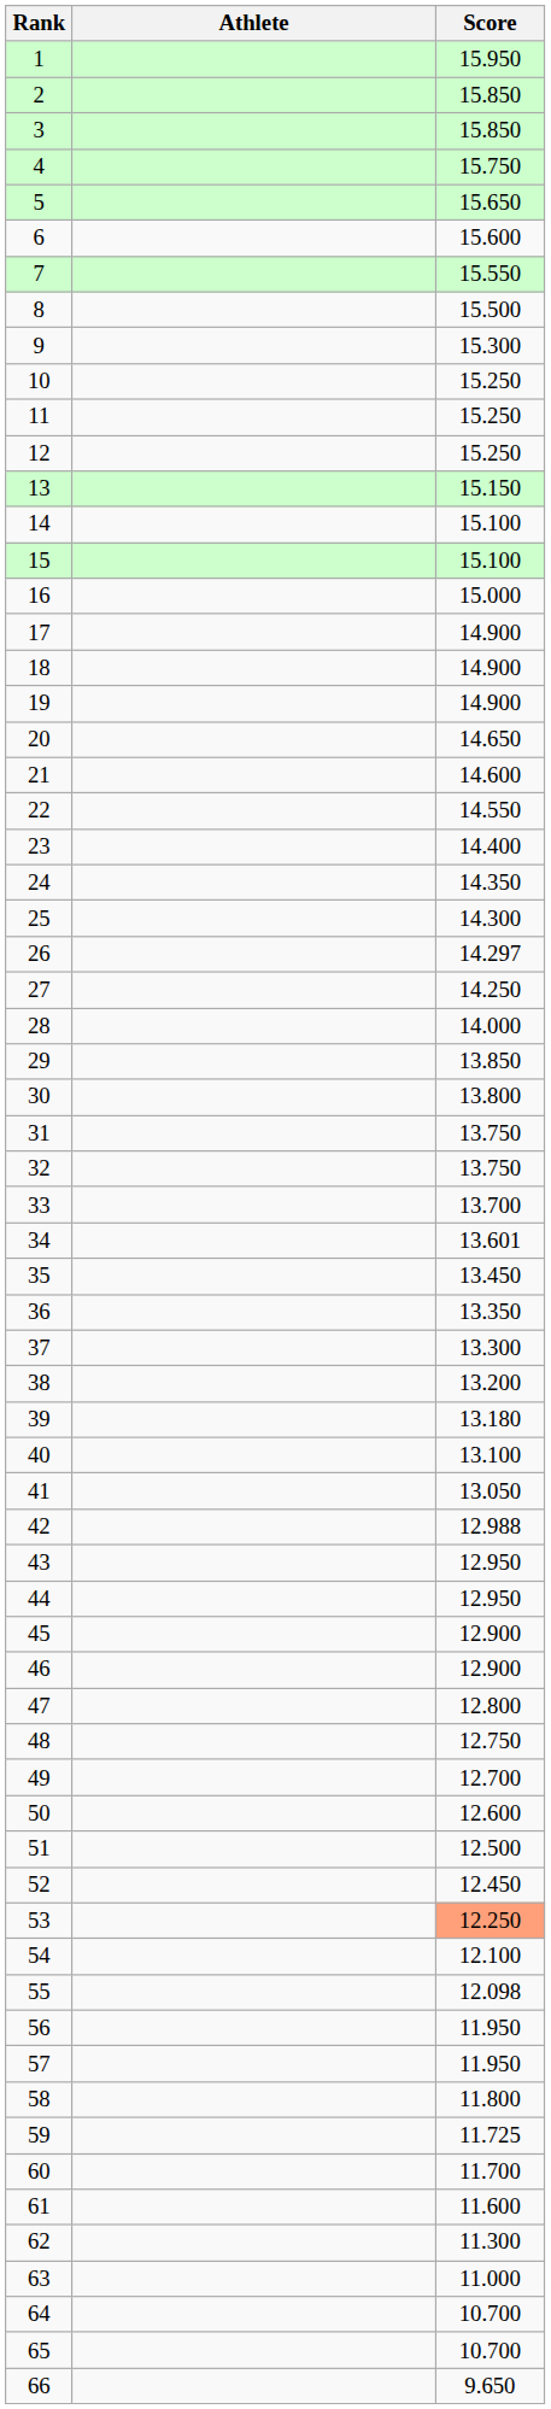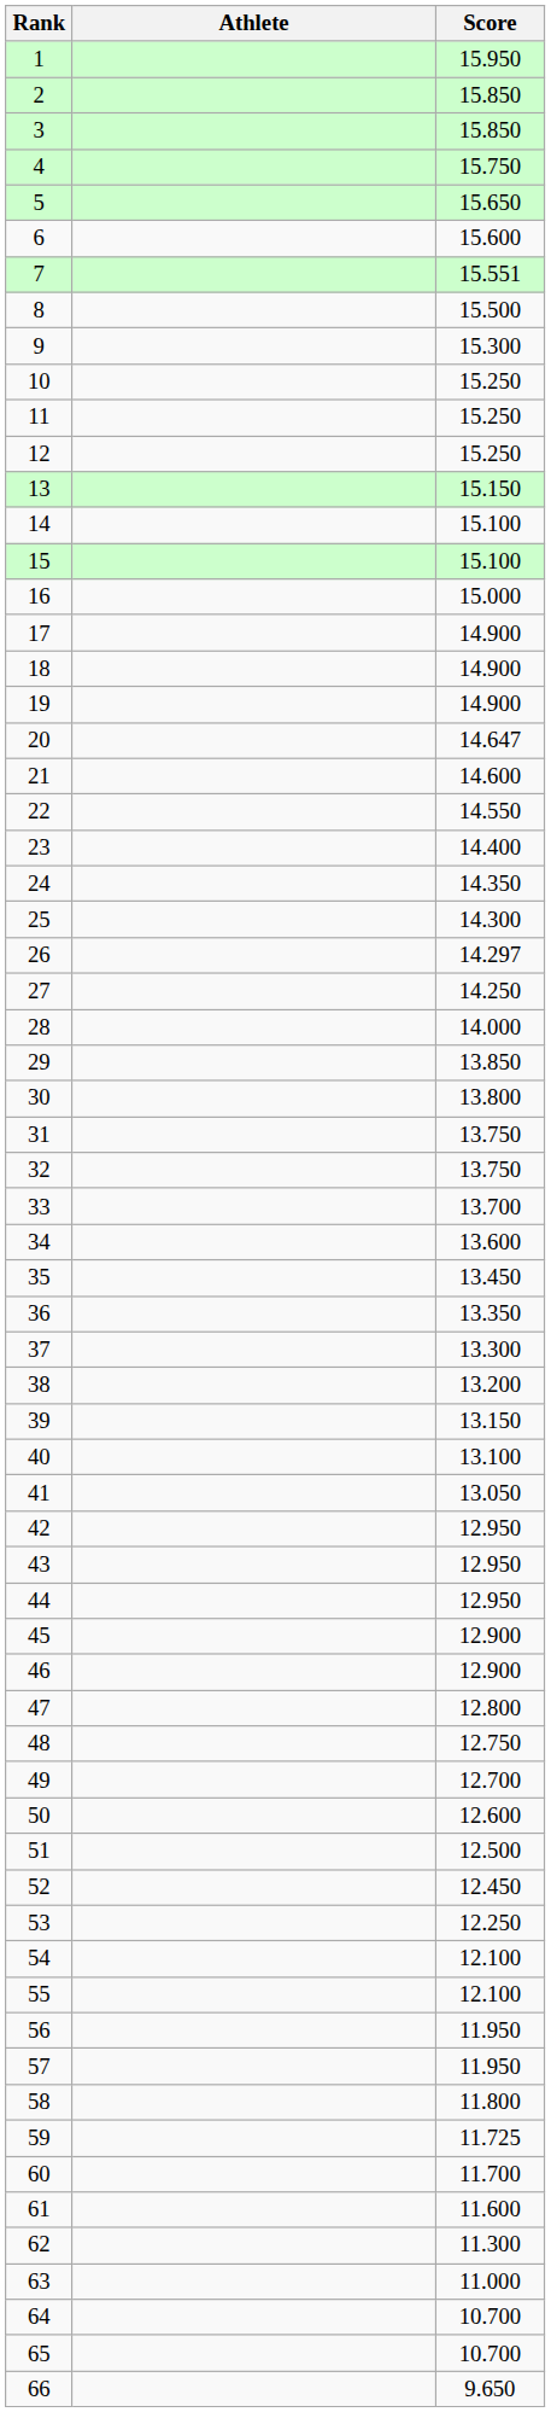 <table class=wikitable style="text-align:center">
 <tr>
 <th width=40>Rank</th>
 <th width=250>Athlete</th>
 <th width=70>Score</th>
 </tr>
 <tr bgcolor="ccffcc">
 <td>1</td>
 <td align=left></td>
 <td>15.950</td>
 </tr>
 <tr bgcolor="ccffcc">
 <td>2</td>
 <td align=left></td>
 <td>15.850</td>
 </tr>
 <tr bgcolor="ccffcc">
 <td>3</td>
 <td align=left></td>
 <td>15.850</td>
 </tr>
 <tr bgcolor="ccffcc">
 <td>4</td>
 <td align=left></td>
 <td>15.750</td>
 </tr>
 <tr bgcolor="ccffcc">
 <td>5</td>
 <td align=left></td>
 <td>15.650</td>
 </tr>
 <tr>
 <td>6</td>
 <td align=left></td>
 <td>15.600</td>
 </tr>
 <tr bgcolor="ccffcc">
 <td>7 </td>
 <td align=left></td>
-<td>15.550</td>
+<td>15.551</td>
 </tr>
 <tr>
 <td>8</td>
 <td align=left></td>
 <td>15.500</td>
 </tr>
 <tr>
 <td>9</td>
 <td align=left></td>
 <td>15.300</td>
 </tr>
 <tr>
 <td>10</td>
 <td align=left></td>
 <td>15.250</td>
 </tr>
 <tr>
 <td>11</td>
 <td align=left></td>
 <td>15.250</td>
 </tr>
 <tr>
 <td>12 </td>
 <td align=left></td>
 <td>15.250</td>
 </tr>
 <tr bgcolor="ccffcc">
 <td>13</td>
 <td align=left></td>
 <td>15.150</td>
 </tr>
 <tr>
 <td>14</td>
 <td align=left></td>
 <td>15.100</td>
 </tr>
 <tr bgcolor="ccffcc">
 <td>15</td>
 <td align=left></td>
 <td>15.100</td>
 </tr>
 <tr>
 <td>16</td>
 <td align=left></td>
 <td>15.000</td>
 </tr>
 <tr>
 <td>17</td>
 <td align=left></td>
 <td>14.900</td>
 </tr>
 <tr>
 <td>18</td>
 <td align=left></td>
 <td>14.900</td>
 </tr>
 <tr>
 <td>19</td>
 <td align=left></td>
 <td>14.900</td>
 </tr>
 <tr>
 <td>20</td>
 <td align=left></td>
-<td>14.650</td>
+<td>14.647</td>
 </tr>
 <tr>
 <td>21</td>
 <td align=left></td>
 <td>14.600</td>
 </tr>
 <tr>
 <td>22</td>
 <td align=left></td>
 <td>14.550</td>
 </tr>
 <tr>
 <td>23</td>
 <td align=left></td>
 <td>14.400</td>
 </tr>
 <tr>
 <td>24</td>
 <td align=left></td>
 <td>14.350</td>
 </tr>
 <tr>
 <td>25</td>
 <td align=left></td>
 <td>14.300</td>
 </tr>
 <tr>
 <td>26</td>
 <td align=left></td>
 <td>14.297</td>
 </tr>
 <tr>
 <td>27</td>
 <td align=left></td>
 <td>14.250</td>
 </tr>
 <tr>
 <td>28</td>
 <td align=left></td>
 <td>14.000</td>
 </tr>
 <tr>
 <td>29</td>
 <td align=left></td>
 <td>13.850</td>
 </tr>
 <tr>
 <td>30</td>
 <td align=left></td>
 <td>13.800</td>
 </tr>
 <tr>
 <td>31</td>
 <td align=left></td>
 <td>13.750</td>
 </tr>
 <tr>
 <td>32</td>
 <td align=left></td>
 <td>13.750</td>
 </tr>
 <tr>
 <td>33</td>
 <td align=left></td>
 <td>13.700</td>
 </tr>
 <tr>
 <td>34</td>
 <td align=left></td>
-<td>13.601</td>
+<td>13.600</td>
 </tr>
 <tr>
 <td>35</td>
 <td align=left></td>
 <td>13.450</td>
 </tr>
 <tr>
 <td>36</td>
 <td align=left></td>
 <td>13.350</td>
 </tr>
 <tr>
 <td>37</td>
 <td align=left></td>
 <td>13.300</td>
 </tr>
 <tr>
 <td>38</td>
 <td align=left></td>
 <td>13.200</td>
 </tr>
 <tr>
 <td>39</td>
 <td align=left></td>
-<td>13.180</td>
+<td>13.150</td>
 </tr>
 <tr>
 <td>40</td>
 <td align=left></td>
 <td>13.100</td>
 </tr>
 <tr>
 <td>41</td>
 <td align=left></td>
 <td>13.050</td>
 </tr>
 <tr>
 <td>42</td>
 <td align=left></td>
-<td>12.988</td>
+<td>12.950</td>
 </tr>
 <tr>
 <td>43</td>
 <td align=left></td>
 <td>12.950</td>
 </tr>
 <tr>
 <td>44</td>
 <td align=left></td>
 <td>12.950</td>
 </tr>
 <tr>
 <td>45</td>
 <td align=left></td>
 <td>12.900</td>
 </tr>
 <tr>
 <td>46</td>
 <td align=left></td>
 <td>12.900</td>
 </tr>
 <tr>
 <td>47</td>
 <td align=left></td>
 <td>12.800</td>
 </tr>
 <tr>
 <td>48</td>
 <td align=left></td>
 <td>12.750</td>
 </tr>
 <tr>
 <td>49</td>
 <td align=left></td>
 <td>12.700</td>
 </tr>
 <tr>
 <td>50</td>
 <td align=left></td>
 <td>12.600</td>
 </tr>
 <tr>
 <td>51</td>
 <td align=left></td>
 <td>12.500</td>
 </tr>
 <tr>
 <td>52</td>
 <td align=left></td>
 <td>12.450</td>
 </tr>
 <tr>
 <td>53</td>
 <td align=left></td>
-<td style="background: lightsalmon;">12.250</td>
+<td>12.250</td>
 </tr>
 <tr>
 <td>54</td>
 <td align=left></td>
 <td>12.100</td>
 </tr>
 <tr>
 <td>55</td>
 <td align=left></td>
-<td>12.098</td>
+<td>12.100</td>
 </tr>
 <tr>
 <td>56</td>
 <td align=left></td>
 <td>11.950</td>
 </tr>
 <tr>
 <td>57</td>
 <td align=left></td>
 <td>11.950</td>
 </tr>
 <tr>
 <td>58</td>
 <td align=left></td>
 <td>11.800</td>
 </tr>
 <tr>
 <td>59</td>
 <td align=left></td>
 <td>11.725</td>
 </tr>
 <tr>
 <td>60</td>
 <td align=left></td>
 <td>11.700</td>
 </tr>
 <tr>
 <td>61</td>
 <td align=left></td>
 <td>11.600</td>
 </tr>
 <tr>
 <td>62</td>
 <td align=left></td>
 <td>11.300</td>
 </tr>
 <tr>
 <td>63</td>
 <td align=left></td>
 <td>11.000</td>
 </tr>
 <tr>
 <td>64</td>
 <td align=left></td>
 <td>10.700</td>
 </tr>
 <tr>
 <td>65</td>
 <td align=left></td>
 <td>10.700</td>
 </tr>
 <tr>
 <td>66</td>
 <td align=left></td>
 <td>9.650</td>
 </tr>
 </table>
